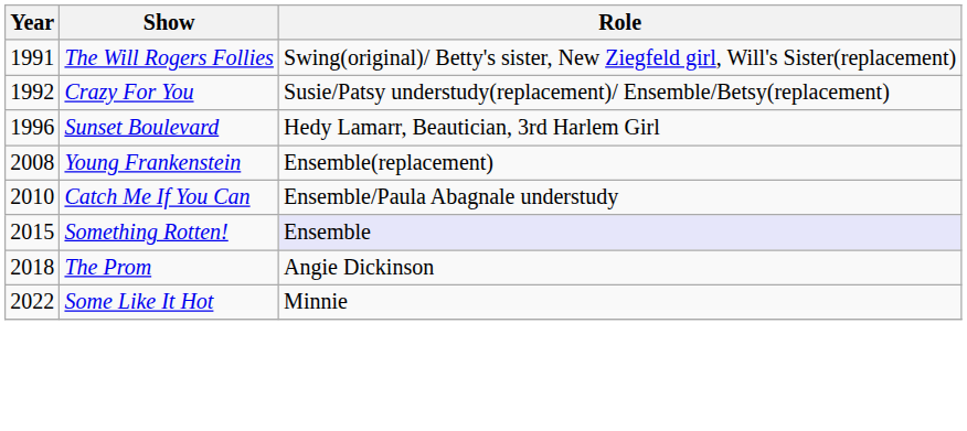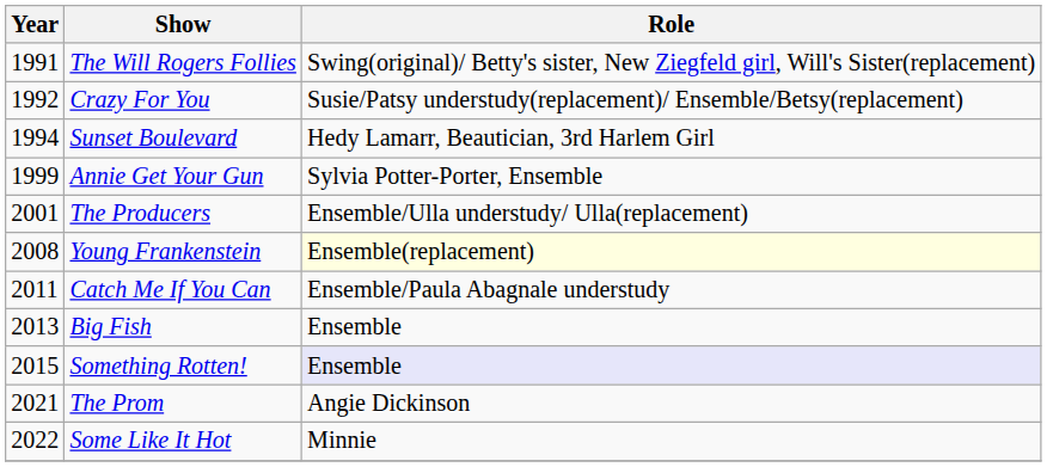 <table class="wikitable">
 <tr>
 <th>Year</th>
 <th>Show</th>
 <th>Role</th>
 </tr>
 <tr>
 <td>1991</td>
 <td><em><a href='#'>The Will Rogers Follies</a></em></td>
 <td>Swing(original)/ Betty's sister, New <a href='#'>Ziegfeld girl</a>, Will's Sister(replacement)</td>
 </tr>
 <tr>
 <td>1992</td>
 <td><em><a href='#'>Crazy For You</a></em></td>
 <td>Susie/Patsy understudy(replacement)/ Ensemble/Betsy(replacement)</td>
 </tr>
 <tr>
-<td>1996</td>
+<td>1994</td>
 <td><em><a href='#'>Sunset Boulevard</a></em></td>
 <td>Hedy Lamarr, Beautician, 3rd Harlem Girl</td>
 </tr>
 <tr>
+<td>1999</td>
+<td><em><a href='#'>Annie Get Your Gun</a></em></td>
+<td>Sylvia Potter-Porter, Ensemble</td>
+</tr>
+<tr>
+<td>2001</td>
+<td><em><a href='#'>The Producers</a></em></td>
+<td>Ensemble/Ulla understudy/ Ulla(replacement)</td>
+</tr>
+<tr>
 <td>2008</td>
 <td><em><a href='#'>Young Frankenstein</a></em></td>
-<td>Ensemble(replacement)</td>
+<td style="background: lightyellow;">Ensemble(replacement)</td>
 </tr>
 <tr>
-<td>2010</td>
+<td>2011</td>
 <td><em><a href='#'>Catch Me If You Can</a></em></td>
 <td>Ensemble/Paula Abagnale understudy</td>
+</tr>
+<tr>
+<td>2013</td>
+<td><em><a href='#'>Big Fish</a></em></td>
+<td>Ensemble</td>
 </tr>
 <tr>
 <td>2015</td>
 <td><em><a href='#'>Something Rotten!</a></em></td>
 <td style="background: lavender;">Ensemble</td>
 </tr>
 <tr>
-<td>2018</td>
+<td>2021</td>
 <td><em><a href='#'>The Prom</a></em></td>
 <td>Angie Dickinson</td>
 </tr>
 <tr>
 <td>2022</td>
 <td><em><a href='#'>Some Like It Hot</a></em></td>
 <td>Minnie</td>
 </tr>
 <tr>
 </tr>
 </table>
